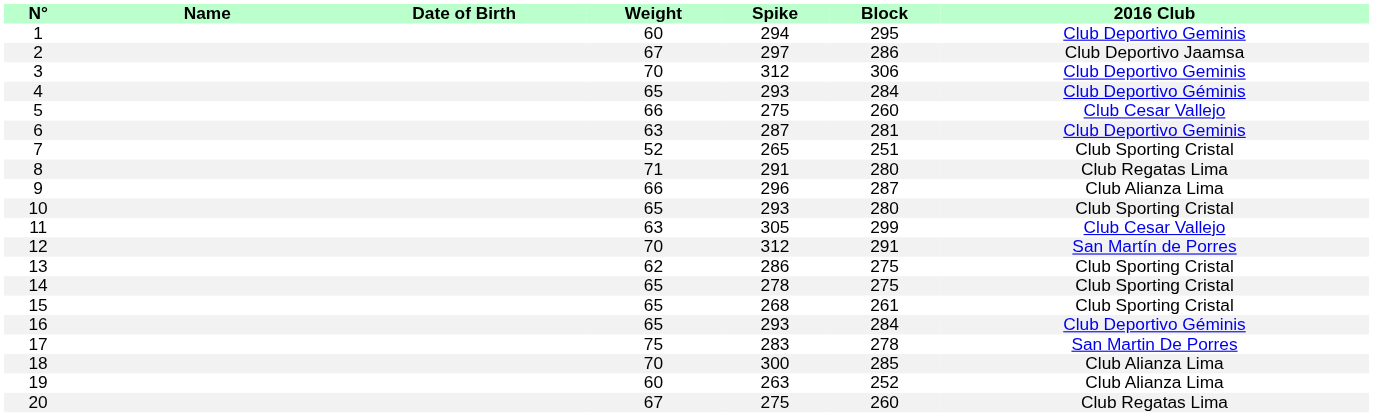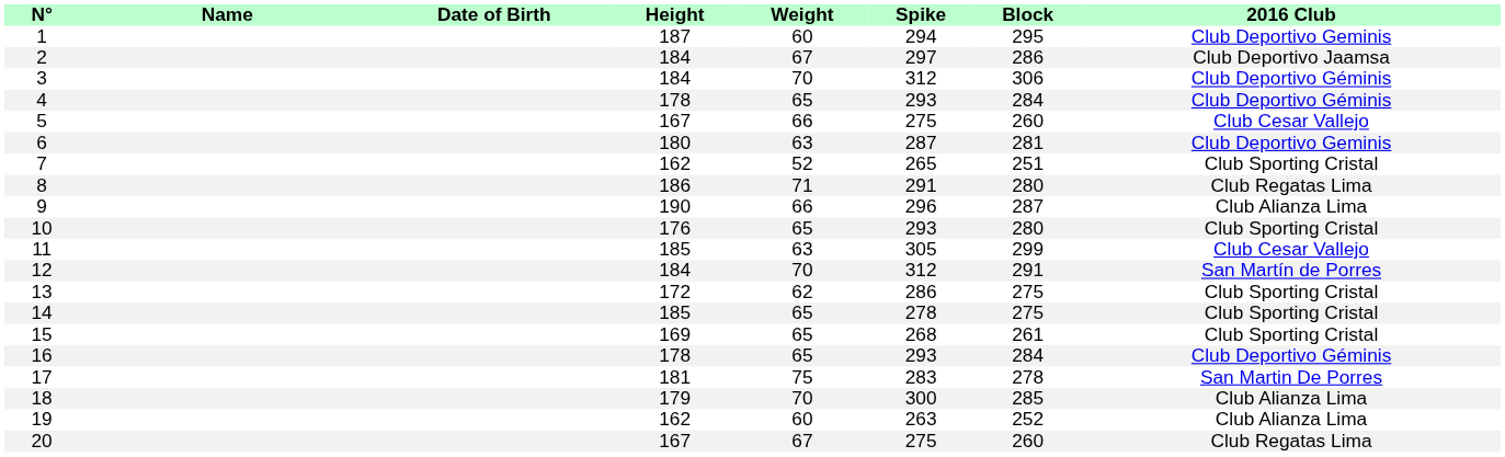 <table style="text-align:center;" cellpadding=0 cellspacing=0 width=100%>
 <tr style="background: #bbffcc;">
 <th width="5%">N°</th>
 <th width=250px>Name</th>
 <th>Date of Birth</th>
+<th>Height</th>
 <th>Weight</th>
 <th>Spike</th>
 <th>Block</th>
 <th>2016 Club</th>
 </tr>
 <tr>
 <td>1</td>
 <td></td>
 <td></td>
+<td>187</td>
 <td>60</td>
 <td>294</td>
 <td>295</td>
 <td><a href='#'>Club Deportivo Geminis</a></td>
 </tr>
 <tr bgcolor="#f2f2f2">
 <td>2</td>
 <td></td>
 <td></td>
+<td>184</td>
 <td>67</td>
 <td>297</td>
 <td>286</td>
 <td>Club Deportivo Jaamsa</td>
 </tr>
 <tr>
 <td>3</td>
 <td></td>
 <td></td>
+<td>184</td>
 <td>70</td>
 <td>312</td>
 <td>306</td>
-<td><a href='#'>Club Deportivo Geminis</a></td>
+<td><a href='#'>Club Deportivo Géminis</a></td>
 </tr>
 <tr bgcolor="#f2f2f2">
 <td>4</td>
 <td></td>
 <td></td>
+<td>178</td>
 <td>65</td>
 <td>293</td>
 <td>284</td>
 <td><a href='#'>Club Deportivo Géminis</a></td>
 </tr>
 <tr>
 <td>5</td>
 <td></td>
 <td></td>
+<td>167</td>
 <td>66</td>
 <td>275</td>
 <td>260</td>
 <td><a href='#'>Club Cesar Vallejo</a></td>
 </tr>
 <tr bgcolor="#f2f2f2">
 <td>6</td>
 <td></td>
 <td></td>
+<td>180</td>
 <td>63</td>
 <td>287</td>
 <td>281</td>
 <td><a href='#'>Club Deportivo Geminis</a></td>
 </tr>
 <tr>
 <td>7</td>
 <td></td>
 <td></td>
+<td>162</td>
 <td>52</td>
 <td>265</td>
 <td>251</td>
 <td>Club Sporting Cristal</td>
 </tr>
 <tr bgcolor="#f2f2f2">
 <td>8</td>
 <td></td>
 <td></td>
+<td>186</td>
 <td>71</td>
 <td>291</td>
 <td>280</td>
 <td>Club Regatas Lima</td>
 </tr>
 <tr>
 <td>9</td>
 <td></td>
 <td></td>
+<td>190</td>
 <td>66</td>
 <td>296</td>
 <td>287</td>
 <td>Club Alianza Lima</td>
 </tr>
 <tr bgcolor="#f2f2f2">
 <td>10</td>
 <td></td>
 <td></td>
+<td>176</td>
 <td>65</td>
 <td>293</td>
 <td>280</td>
 <td>Club Sporting Cristal</td>
 </tr>
 <tr>
 <td>11</td>
 <td></td>
 <td></td>
+<td>185</td>
 <td>63</td>
 <td>305</td>
 <td>299</td>
 <td><a href='#'>Club Cesar Vallejo</a></td>
 </tr>
 <tr bgcolor="#f2f2f2">
 <td>12</td>
 <td></td>
 <td></td>
+<td>184</td>
 <td>70</td>
 <td>312</td>
 <td>291</td>
 <td><a href='#'>San Martín de Porres</a></td>
 </tr>
 <tr>
 <td>13</td>
 <td></td>
 <td></td>
+<td>172</td>
 <td>62</td>
 <td>286</td>
 <td>275</td>
 <td>Club Sporting Cristal</td>
 </tr>
 <tr bgcolor="#f2f2f2">
 <td>14</td>
 <td></td>
 <td></td>
+<td>185</td>
 <td>65</td>
 <td>278</td>
 <td>275</td>
 <td>Club Sporting Cristal</td>
 </tr>
 <tr>
 <td>15</td>
 <td></td>
 <td></td>
+<td>169</td>
 <td>65</td>
 <td>268</td>
 <td>261</td>
 <td>Club Sporting Cristal</td>
 </tr>
 <tr bgcolor="#f2f2f2">
 <td>16</td>
 <td></td>
 <td></td>
+<td>178</td>
 <td>65</td>
 <td>293</td>
 <td>284</td>
 <td><a href='#'>Club Deportivo Géminis</a></td>
 </tr>
 <tr>
 <td>17</td>
 <td></td>
 <td></td>
+<td>181</td>
 <td>75</td>
 <td>283</td>
 <td>278</td>
 <td><a href='#'>San Martin De Porres</a></td>
 </tr>
 <tr bgcolor="#f2f2f2">
 <td>18</td>
 <td></td>
 <td></td>
+<td>179</td>
 <td>70</td>
 <td>300</td>
 <td>285</td>
 <td>Club Alianza Lima</td>
 </tr>
 <tr>
 <td>19</td>
 <td></td>
 <td></td>
+<td>162</td>
 <td>60</td>
 <td>263</td>
 <td>252</td>
 <td>Club Alianza Lima</td>
 </tr>
 <tr bgcolor="#f2f2f2">
 <td>20</td>
 <td></td>
 <td></td>
+<td>167</td>
 <td>67</td>
 <td>275</td>
 <td>260</td>
 <td>Club Regatas Lima</td>
 </tr>
 </table>
